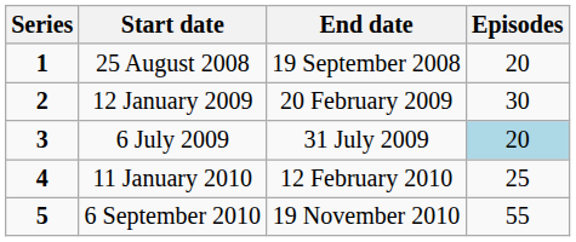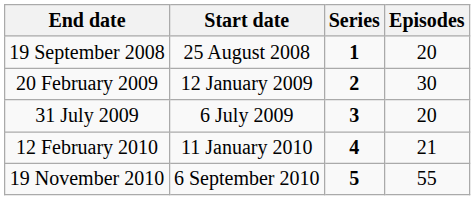 <table class="wikitable" style="text-align:center;">
 <tr>
+<th>End date</th>
+<th>Start date</th>
 <th>Series</th>
-<th>Start date</th>
-<th>End date</th>
 <th>Episodes</th>
 </tr>
 <tr>
+<td>19 September 2008</td>
+<td>25 August 2008</td>
 <td><strong>1</strong></td>
-<td>25 August 2008</td>
-<td>19 September 2008</td>
 <td>20</td>
 </tr>
 <tr>
+<td>20 February 2009</td>
+<td>12 January 2009</td>
 <td><strong>2</strong></td>
-<td>12 January 2009</td>
-<td>20 February 2009</td>
 <td>30</td>
 </tr>
 <tr>
+<td>31 July 2009</td>
+<td>6 July 2009</td>
 <td><strong>3</strong></td>
-<td>6 July 2009</td>
-<td>31 July 2009</td>
-<td style="background: lightblue;">20</td>
+<td>20</td>
 </tr>
 <tr>
+<td>12 February 2010</td>
+<td>11 January 2010</td>
 <td><strong>4</strong></td>
-<td>11 January 2010</td>
-<td>12 February 2010</td>
-<td>25</td>
+<td>21</td>
 </tr>
 <tr>
+<td>19 November 2010</td>
+<td>6 September 2010</td>
 <td><strong>5</strong></td>
-<td>6 September 2010</td>
-<td>19 November 2010</td>
 <td>55</td>
 </tr>
 </table>
